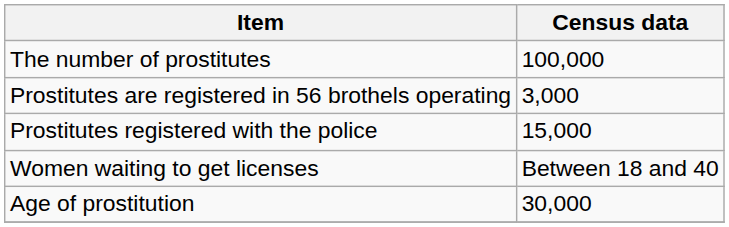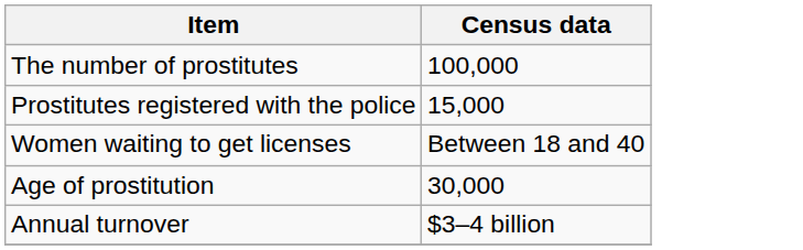 <table class="sortable wikitable">
 <tr bgcolor=#efefef>
 <th>Item</th>
 <th>Census data</th>
 </tr>
 <tr>
 <td align="left">The number of prostitutes</td>
 <td>100,000</td>
-</tr>
-<tr>
-<td align="left">Prostitutes are registered in 56 brothels operating</td>
-<td>3,000</td>
 </tr>
 <tr>
 <td align="left">Prostitutes registered with the police</td>
 <td>15,000</td>
 </tr>
 <tr>
 <td align="left">Women waiting to get licenses</td>
 <td>Between 18 and 40</td>
 </tr>
 <tr>
 <td align="left">Age of prostitution</td>
 <td>30,000</td>
 </tr>
 <tr>
+<td align="left">Annual turnover</td>
+<td>$3–4 billion</td>
+</tr>
+<tr>
 </tr>
 </table>
